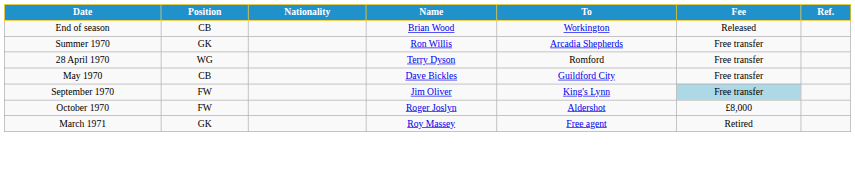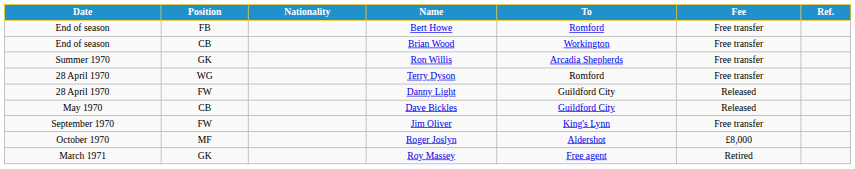 <table class="wikitable" style="text-align:center; font-size:90%; width:100%;">
 <tr>
 <th style="background:#2191CC; color:white; border:1px solid #F7C408; text-align:center;">Date</th>
 <th style="background:#2191CC; color:white; border:1px solid #F7C408; text-align:center;">Position</th>
 <th style="background:#2191CC; color:white; border:1px solid #F7C408; text-align:center;">Nationality</th>
 <th style="background:#2191CC; color:white; border:1px solid #F7C408; text-align:center;">Name</th>
 <th style="background:#2191CC; color:white; border:1px solid #F7C408; text-align:center;">To</th>
 <th style="background:#2191CC; color:white; border:1px solid #F7C408; text-align:center;">Fee</th>
 <th style="background:#2191CC; color:white; border:1px solid #F7C408; text-align:center;">Ref.</th>
 </tr>
 <tr>
 <td>End of season</td>
+<td>FB</td>
+<td></td>
+<td><a href='#'>Bert Howe</a></td>
+<td> <a href='#'>Romford</a></td>
+<td>Free transfer</td>
+<td></td>
+</tr>
+<tr>
+<td>End of season</td>
 <td>CB</td>
 <td></td>
 <td><a href='#'>Brian Wood</a></td>
 <td> <a href='#'>Workington</a></td>
-<td>Released</td>
+<td>Free transfer</td>
 <td></td>
 </tr>
 <tr>
 <td>Summer 1970</td>
 <td>GK</td>
 <td></td>
 <td><a href='#'>Ron Willis</a></td>
 <td> <a href='#'>Arcadia Shepherds</a></td>
 <td>Free transfer</td>
 <td></td>
 </tr>
 <tr>
 <td>28 April 1970</td>
 <td>WG</td>
 <td></td>
 <td><a href='#'>Terry Dyson</a></td>
 <td> Romford</td>
 <td>Free transfer</td>
 <td></td>
 </tr>
 <tr>
+<td>28 April 1970</td>
+<td>FW</td>
+<td></td>
+<td><a href='#'>Danny Light</a></td>
+<td> Guildford City</td>
+<td>Released</td>
+<td></td>
+</tr>
+<tr>
 <td>May 1970</td>
 <td>CB</td>
 <td></td>
 <td><a href='#'>Dave Bickles</a></td>
 <td> <a href='#'>Guildford City</a></td>
-<td>Free transfer</td>
+<td>Released</td>
 <td></td>
 </tr>
 <tr>
 <td>September 1970</td>
 <td>FW</td>
 <td></td>
 <td><a href='#'>Jim Oliver</a></td>
 <td> <a href='#'>King's Lynn</a></td>
-<td style="background: lightblue;">Free transfer</td>
+<td>Free transfer</td>
 <td></td>
 </tr>
 <tr>
 <td>October 1970</td>
-<td>FW</td>
+<td>MF</td>
 <td></td>
 <td><a href='#'>Roger Joslyn</a></td>
 <td> <a href='#'>Aldershot</a></td>
 <td>£8,000</td>
 <td></td>
 </tr>
 <tr>
 <td>March 1971</td>
 <td>GK</td>
 <td></td>
 <td><a href='#'>Roy Massey</a></td>
 <td><a href='#'>Free agent</a></td>
 <td>Retired</td>
 <td></td>
 </tr>
 </table>
